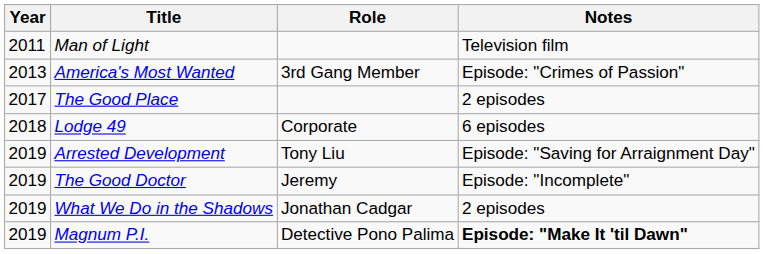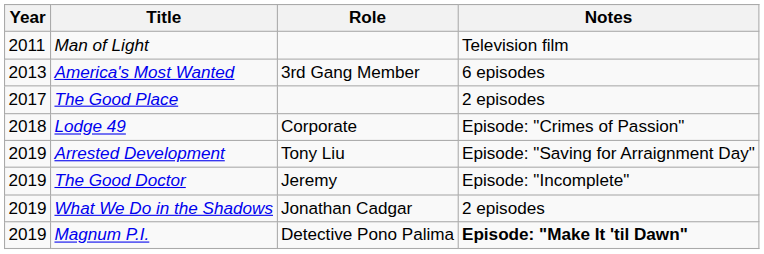 <table class="wikitable sortable">
 <tr>
 <th>Year</th>
 <th>Title</th>
 <th>Role</th>
 <th class="unsortable">Notes</th>
 </tr>
 <tr>
 <td>2011</td>
 <td><em>Man of Light</em></td>
 <td></td>
 <td>Television film</td>
 </tr>
 <tr>
 <td>2013</td>
 <td><em><a href='#'>America's Most Wanted</a></em></td>
 <td>3rd Gang Member</td>
-<td>Episode: "Crimes of Passion"</td>
+<td>6 episodes</td>
 </tr>
 <tr>
 <td>2017</td>
 <td><em><a href='#'>The Good Place</a></em></td>
 <td></td>
 <td>2 episodes</td>
 </tr>
 <tr>
 <td>2018</td>
 <td><em><a href='#'>Lodge 49</a></em></td>
 <td>Corporate</td>
-<td>6 episodes</td>
+<td>Episode: "Crimes of Passion"</td>
 </tr>
 <tr>
 <td>2019</td>
 <td><em><a href='#'>Arrested Development</a></em></td>
 <td>Tony Liu</td>
 <td>Episode: "Saving for Arraignment Day"</td>
 </tr>
 <tr>
 <td>2019</td>
 <td><em><a href='#'>The Good Doctor</a></em></td>
 <td>Jeremy</td>
 <td>Episode: "Incomplete"</td>
 </tr>
 <tr>
 <td>2019</td>
 <td><em><a href='#'>What We Do in the Shadows</a></em></td>
 <td>Jonathan Cadgar</td>
 <td>2 episodes</td>
 </tr>
 <tr>
 <td>2019</td>
 <td><em><a href='#'>Magnum P.I.</a></em></td>
 <td>Detective Pono Palima</td>
 <td><strong>Episode: "Make It 'til Dawn"</strong></td>
 </tr>
 </table>
